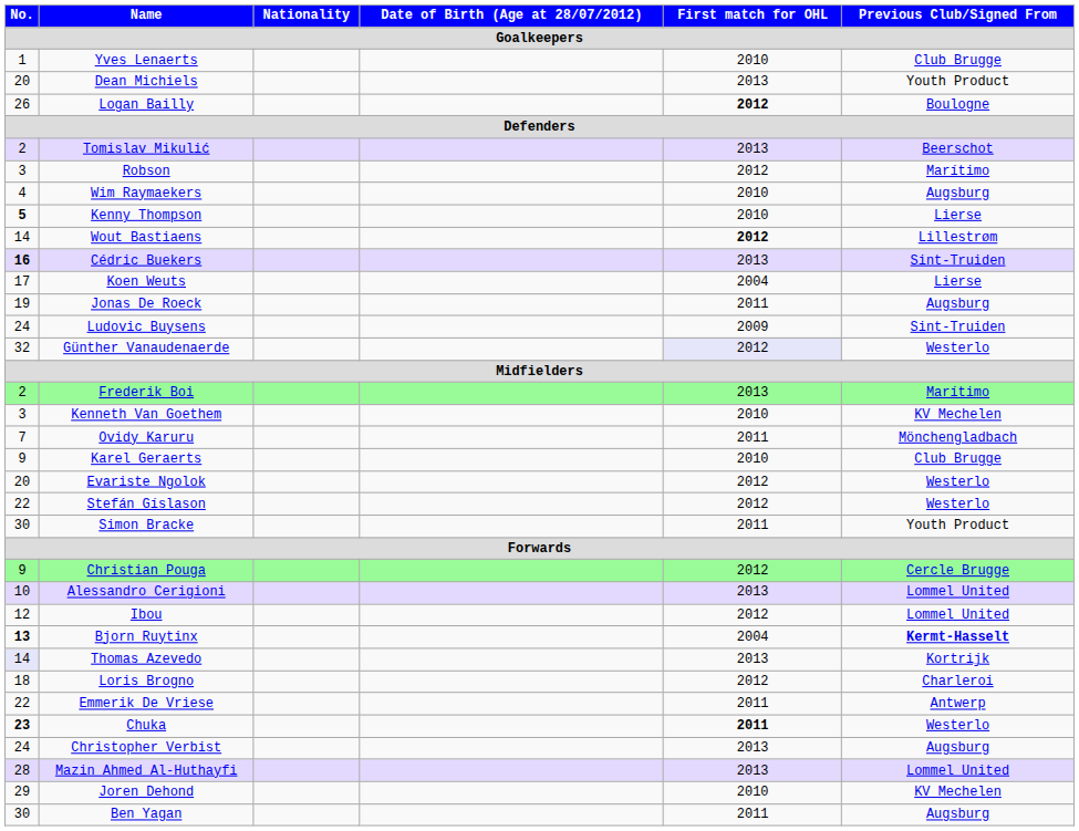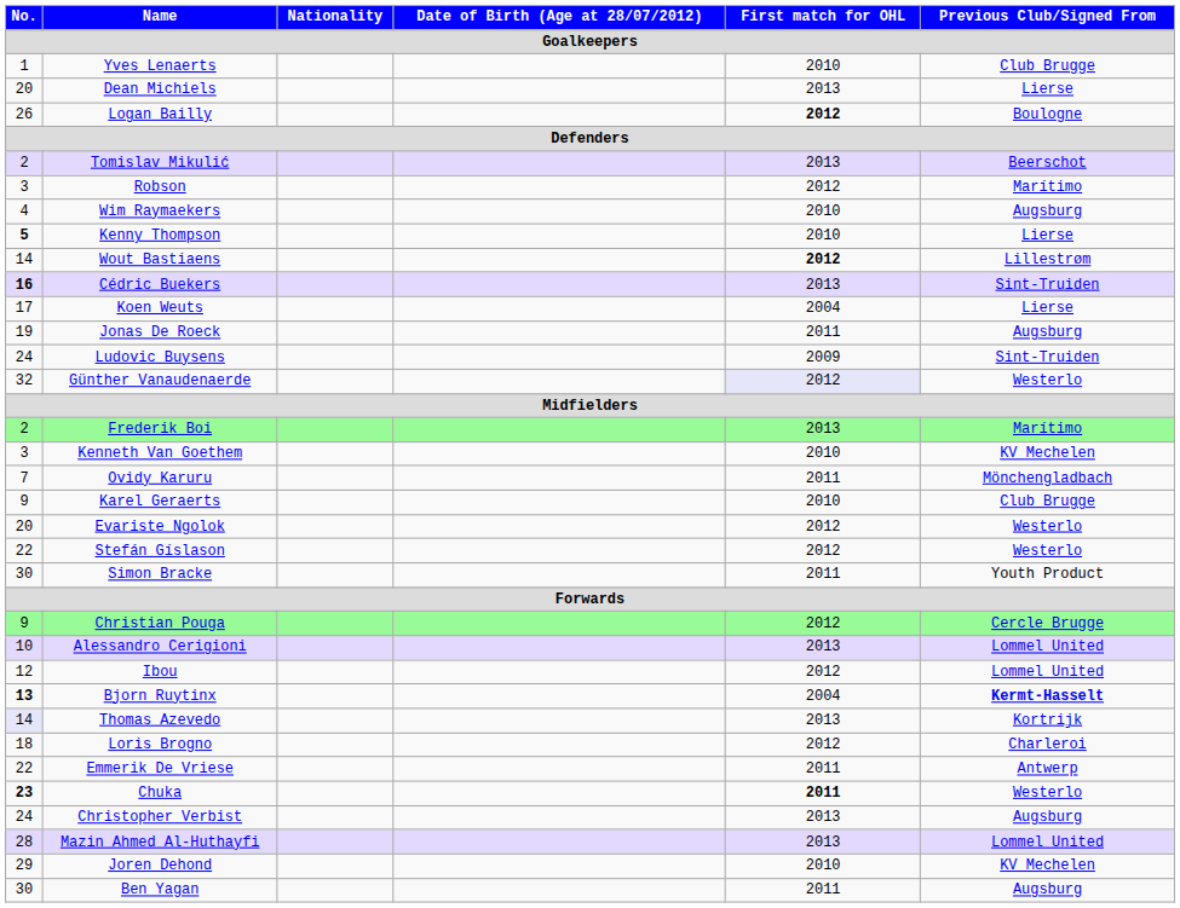 <table class="wikitable" style="text-align: center; font-size:90%" width=75%>
 <tr>
 <th style="background: #0000ff; color:white">No.</th>
 <th style="background: #0000ff; color:white">Name</th>
 <th style="background: #0000ff; color:white">Nationality</th>
 <th style="background: #0000ff; color:white">Date of Birth (Age at 28/07/2012)</th>
 <th style="background: #0000ff; color:white">First match for OHL</th>
 <th style="background: #0000ff; color:white">Previous Club/Signed From</th>
 </tr>
 <tr>
 <th colspan=6 style="background: #DCDCDC" align=right>Goalkeepers</th>
 </tr>
 <tr>
 <td>1</td>
 <td><a href='#'>Yves Lenaerts</a></td>
 <td></td>
 <td></td>
 <td>2010</td>
 <td> <a href='#'>Club Brugge</a></td>
 </tr>
 <tr>
 <td>20</td>
 <td><a href='#'>Dean Michiels</a></td>
 <td></td>
 <td></td>
 <td>2013</td>
-<td>Youth Product</td>
+<td> <a href='#'>Lierse</a></td>
 </tr>
 <tr>
 <td>26</td>
 <td><a href='#'>Logan Bailly</a></td>
 <td></td>
 <td></td>
 <td><strong>2012</strong></td>
 <td> <a href='#'>Boulogne</a></td>
 </tr>
 <tr>
 <th colspan=6 style="background: #DCDCDC" align=right>Defenders</th>
 </tr>
 <tr>
 <td style="background: #e3d9ff">2</td>
 <td style="background: #e3d9ff"><a href='#'>Tomislav Mikulić</a></td>
 <td style="background: #e3d9ff"></td>
 <td style="background: #e3d9ff"></td>
 <td style="background: #e3d9ff">2013</td>
 <td style="background: #e3d9ff"> <a href='#'>Beerschot</a></td>
 </tr>
 <tr>
 <td>3</td>
 <td><a href='#'>Robson</a></td>
 <td></td>
 <td></td>
 <td>2012</td>
 <td> <a href='#'>Marítimo</a></td>
 </tr>
 <tr>
 <td>4</td>
 <td><a href='#'>Wim Raymaekers</a></td>
 <td></td>
 <td></td>
 <td>2010</td>
 <td> <a href='#'>Augsburg</a></td>
 </tr>
 <tr>
 <td><strong>5</strong></td>
 <td><a href='#'>Kenny Thompson</a></td>
 <td></td>
 <td></td>
 <td>2010</td>
 <td> <a href='#'>Lierse</a></td>
 </tr>
 <tr>
 <td>14</td>
 <td><a href='#'>Wout Bastiaens</a></td>
 <td></td>
 <td></td>
 <td><strong>2012</strong></td>
 <td> <a href='#'>Lillestrøm</a></td>
 </tr>
 <tr>
 <td style="background: #e3d9ff"><strong>16</strong></td>
 <td style="background: #e3d9ff"><a href='#'>Cédric Buekers</a></td>
 <td style="background: #e3d9ff"></td>
 <td style="background: #e3d9ff"></td>
 <td style="background: #e3d9ff">2013</td>
 <td style="background: #e3d9ff"> <a href='#'>Sint-Truiden</a></td>
 </tr>
 <tr>
 <td>17</td>
 <td><a href='#'>Koen Weuts</a></td>
 <td></td>
 <td></td>
 <td>2004</td>
 <td> <a href='#'>Lierse</a></td>
 </tr>
 <tr>
 <td>19</td>
 <td><a href='#'>Jonas De Roeck</a></td>
 <td></td>
 <td></td>
 <td>2011</td>
 <td> <a href='#'>Augsburg</a></td>
 </tr>
 <tr>
 <td>24</td>
 <td><a href='#'>Ludovic Buysens</a></td>
 <td></td>
 <td></td>
 <td>2009</td>
 <td> <a href='#'>Sint-Truiden</a></td>
 </tr>
 <tr>
 <td>32</td>
 <td><a href='#'>Günther Vanaudenaerde</a></td>
 <td></td>
 <td></td>
 <td style="background: lavender;">2012</td>
 <td> <a href='#'>Westerlo</a></td>
 </tr>
 <tr>
 <th colspan=6 style="background: #DCDCDC" align=right>Midfielders</th>
 </tr>
 <tr>
 <td style="background: #98FB98">2</td>
 <td style="background: #98FB98"><a href='#'>Frederik Boi</a></td>
 <td style="background: #98FB98"></td>
 <td style="background: #98FB98"></td>
 <td style="background: #98FB98">2013</td>
 <td style="background: #98FB98"> <a href='#'>Marítimo</a></td>
 </tr>
 <tr>
 <td>3</td>
 <td><a href='#'>Kenneth Van Goethem</a></td>
 <td></td>
 <td></td>
 <td>2010</td>
 <td> <a href='#'>KV Mechelen</a></td>
 </tr>
 <tr>
 <td>7</td>
 <td><a href='#'>Ovidy Karuru</a></td>
 <td></td>
 <td></td>
 <td>2011</td>
 <td> <a href='#'>Mönchengladbach</a></td>
 </tr>
 <tr>
 <td>9</td>
 <td><a href='#'>Karel Geraerts</a></td>
 <td></td>
 <td></td>
 <td>2010</td>
 <td> <a href='#'>Club Brugge</a></td>
 </tr>
 <tr>
 <td>20</td>
 <td><a href='#'>Evariste Ngolok</a></td>
 <td></td>
 <td></td>
 <td>2012</td>
 <td> <a href='#'>Westerlo</a></td>
 </tr>
 <tr>
 <td>22</td>
 <td><a href='#'>Stefán Gíslason</a></td>
 <td></td>
 <td></td>
 <td>2012</td>
 <td> <a href='#'>Westerlo</a></td>
 </tr>
 <tr>
 <td>30</td>
 <td><a href='#'>Simon Bracke</a></td>
 <td></td>
 <td></td>
 <td>2011</td>
 <td>Youth Product</td>
 </tr>
 <tr>
 <th colspan=11 style="background: #DCDCDC" align=right>Forwards</th>
 </tr>
 <tr>
 <td style="background: #98FB98">9</td>
 <td style="background: #98FB98"><a href='#'>Christian Pouga</a></td>
 <td style="background: #98FB98"></td>
 <td style="background: #98FB98"></td>
 <td style="background: #98FB98">2012</td>
 <td style="background: #98FB98"> <a href='#'>Cercle Brugge</a></td>
 </tr>
 <tr>
 <td style="background: #e3d9ff">10</td>
 <td style="background: #e3d9ff"><a href='#'>Alessandro Cerigioni</a></td>
 <td style="background: #e3d9ff"></td>
 <td style="background: #e3d9ff"></td>
 <td style="background: #e3d9ff">2013</td>
 <td style="background: #e3d9ff"> <a href='#'>Lommel United</a></td>
 </tr>
 <tr>
 <td>12</td>
 <td><a href='#'>Ibou</a></td>
 <td></td>
 <td></td>
 <td>2012</td>
 <td> <a href='#'>Lommel United</a></td>
 </tr>
 <tr>
 <td><strong>13</strong></td>
 <td><a href='#'>Bjorn Ruytinx</a></td>
 <td></td>
 <td></td>
 <td>2004</td>
 <td><strong> <a href='#'>Kermt-Hasselt</a></strong></td>
 </tr>
 <tr>
 <td style="background: lavender;">14</td>
 <td><a href='#'>Thomas Azevedo</a></td>
 <td></td>
 <td></td>
 <td>2013</td>
 <td> <a href='#'>Kortrijk</a></td>
 </tr>
 <tr>
 <td>18</td>
 <td><a href='#'>Loris Brogno</a></td>
 <td></td>
 <td></td>
 <td>2012</td>
 <td> <a href='#'>Charleroi</a></td>
 </tr>
 <tr>
 <td>22</td>
 <td><a href='#'>Emmerik De Vriese</a></td>
 <td></td>
 <td></td>
 <td>2011</td>
 <td> <a href='#'>Antwerp</a></td>
 </tr>
 <tr>
 <td><strong>23</strong></td>
 <td><a href='#'>Chuka</a></td>
 <td></td>
 <td></td>
 <td><strong>2011</strong></td>
 <td> <a href='#'>Westerlo</a></td>
 </tr>
 <tr>
 <td>24</td>
 <td><a href='#'>Christopher Verbist</a></td>
 <td></td>
 <td></td>
 <td>2013</td>
 <td> <a href='#'>Augsburg</a></td>
 </tr>
 <tr>
 <td style="background: #e3d9ff">28</td>
 <td style="background: #e3d9ff"><a href='#'>Mazin Ahmed Al-Huthayfi</a></td>
 <td style="background: #e3d9ff"></td>
 <td style="background: #e3d9ff"></td>
 <td style="background: #e3d9ff">2013</td>
 <td style="background: #e3d9ff"> <a href='#'>Lommel United</a></td>
 </tr>
 <tr>
 <td>29</td>
 <td><a href='#'>Joren Dehond</a></td>
 <td></td>
 <td></td>
 <td>2010</td>
 <td> <a href='#'>KV Mechelen</a></td>
 </tr>
 <tr>
 <td>30</td>
 <td><a href='#'>Ben Yagan</a></td>
 <td></td>
 <td></td>
 <td>2011</td>
 <td> <a href='#'>Augsburg</a></td>
 </tr>
 </table>
